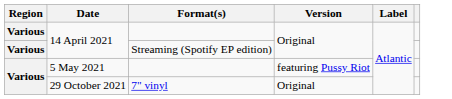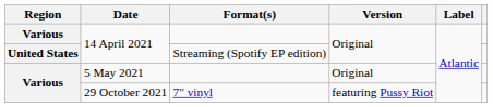 <table class="wikitable plainrowheaders">
 <tr>
 <th scope="col">Region</th>
 <th scope="col">Date</th>
 <th scope="col">Format(s)</th>
 <th scope="col">Version</th>
 <th scope="col">Label</th>
 <th scope="col"></th>
 </tr>
 <tr>
 <th scope="row">Various</th>
 <td rowspan="2">14 April 2021</td>
 <td></td>
 <td rowspan="2">Original</td>
 <td rowspan="4"><a href='#'>Atlantic</a></td>
 <td style="text-align:center;"></td>
 </tr>
 <tr>
-<th scope="row">Various</th>
+<th scope="row">United States</th>
 <td>Streaming (Spotify EP edition)</td>
 <td style="text-align:center;"></td>
 </tr>
 <tr>
 <th scope="row" rowspan="2">Various</th>
 <td>5 May 2021</td>
 <td></td>
-<td>featuring <a href='#'>Pussy Riot</a></td>
+<td>Original</td>
 <td style="text-align:center;"></td>
 </tr>
 <tr>
 <td>29 October 2021</td>
 <td><a href='#'>7" vinyl</a></td>
-<td>Original</td>
+<td>featuring <a href='#'>Pussy Riot</a></td>
 <td style="text-align:center;"></td>
 </tr>
 </table>
